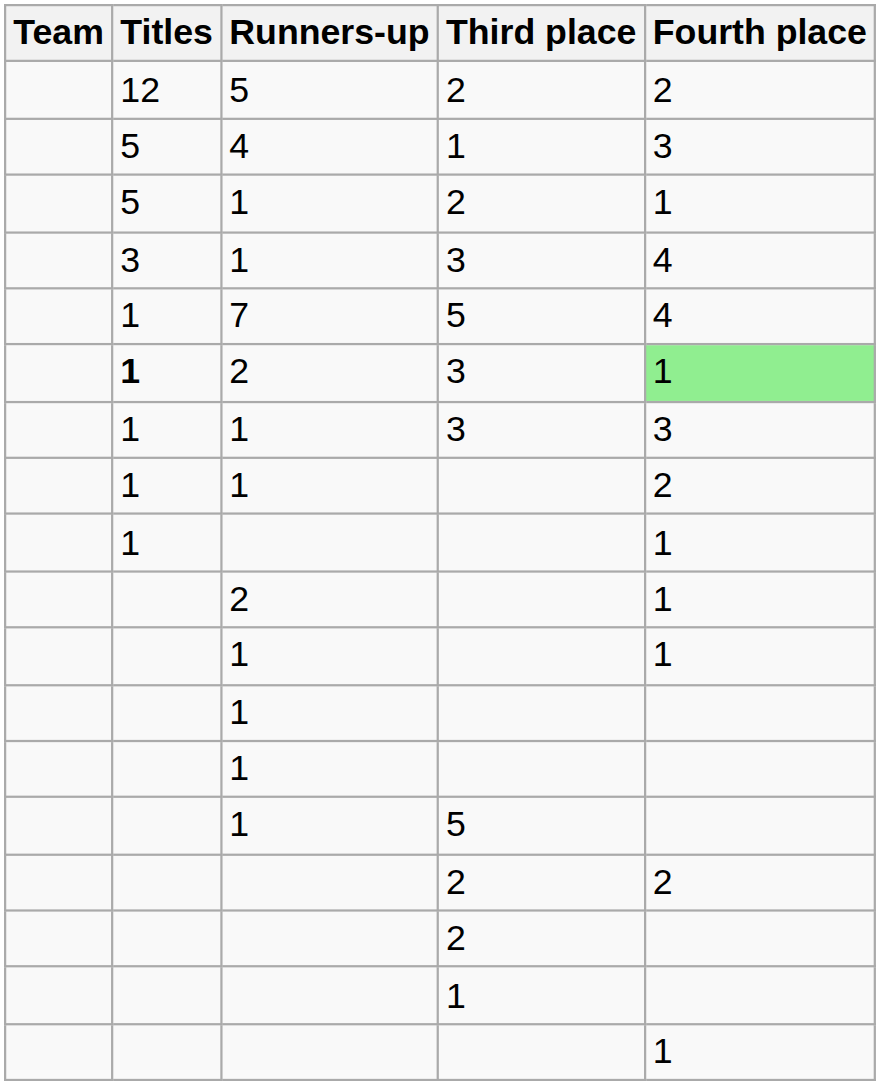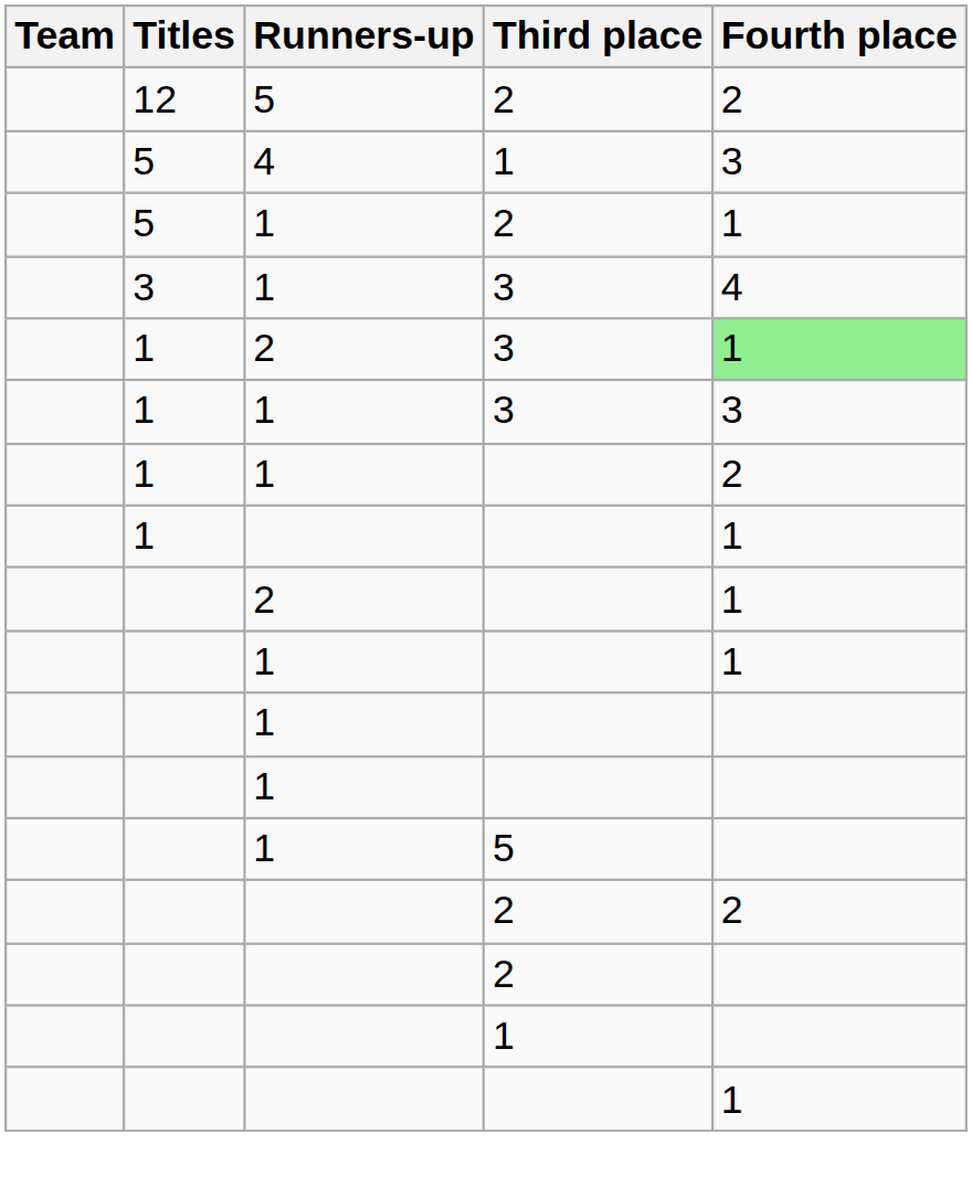 <table class="wikitable sortable">
 <tr>
 <th>Team</th>
 <th>Titles</th>
 <th>Runners-up</th>
 <th>Third place</th>
 <th>Fourth place</th>
 </tr>
 <tr>
 <td></td>
 <td>12</td>
 <td>5</td>
 <td>2</td>
 <td>2</td>
 </tr>
 <tr>
 <td></td>
 <td>5</td>
 <td>4</td>
 <td>1</td>
 <td>3</td>
 </tr>
 <tr>
 <td></td>
 <td>5</td>
 <td>1</td>
 <td>2</td>
 <td>1</td>
 </tr>
 <tr>
 <td></td>
 <td>3</td>
 <td>1</td>
 <td>3</td>
 <td>4</td>
 </tr>
 <tr>
 <td></td>
 <td>1</td>
-<td>7</td>
-<td>5</td>
-<td>4</td>
-</tr>
-<tr>
-<td></td>
-<td><strong>1</strong></td>
 <td>2</td>
 <td>3</td>
 <td style="background: lightgreen;">1</td>
 </tr>
 <tr>
 <td></td>
 <td>1</td>
 <td>1</td>
 <td>3</td>
 <td>3</td>
 </tr>
 <tr>
 <td></td>
 <td>1</td>
 <td>1</td>
 <td></td>
 <td>2</td>
 </tr>
 <tr>
 <td></td>
 <td>1</td>
 <td></td>
 <td></td>
 <td>1</td>
 </tr>
 <tr>
 <td></td>
 <td></td>
 <td>2</td>
 <td></td>
 <td>1</td>
 </tr>
 <tr>
 <td></td>
 <td></td>
 <td>1</td>
 <td></td>
 <td>1</td>
 </tr>
 <tr>
 <td></td>
 <td></td>
 <td>1</td>
 <td></td>
 <td></td>
 </tr>
 <tr>
 <td></td>
 <td></td>
 <td>1</td>
 <td></td>
 <td></td>
 </tr>
 <tr>
 <td></td>
 <td></td>
 <td>1</td>
 <td>5</td>
 <td></td>
 </tr>
 <tr>
 <td></td>
 <td></td>
 <td></td>
 <td>2</td>
 <td>2</td>
 </tr>
 <tr>
 <td></td>
 <td></td>
 <td></td>
 <td>2</td>
 <td></td>
 </tr>
 <tr>
 <td></td>
 <td></td>
 <td></td>
 <td>1</td>
 <td></td>
 </tr>
 <tr>
 <td></td>
 <td></td>
 <td></td>
 <td></td>
 <td>1</td>
 </tr>
 </table>
